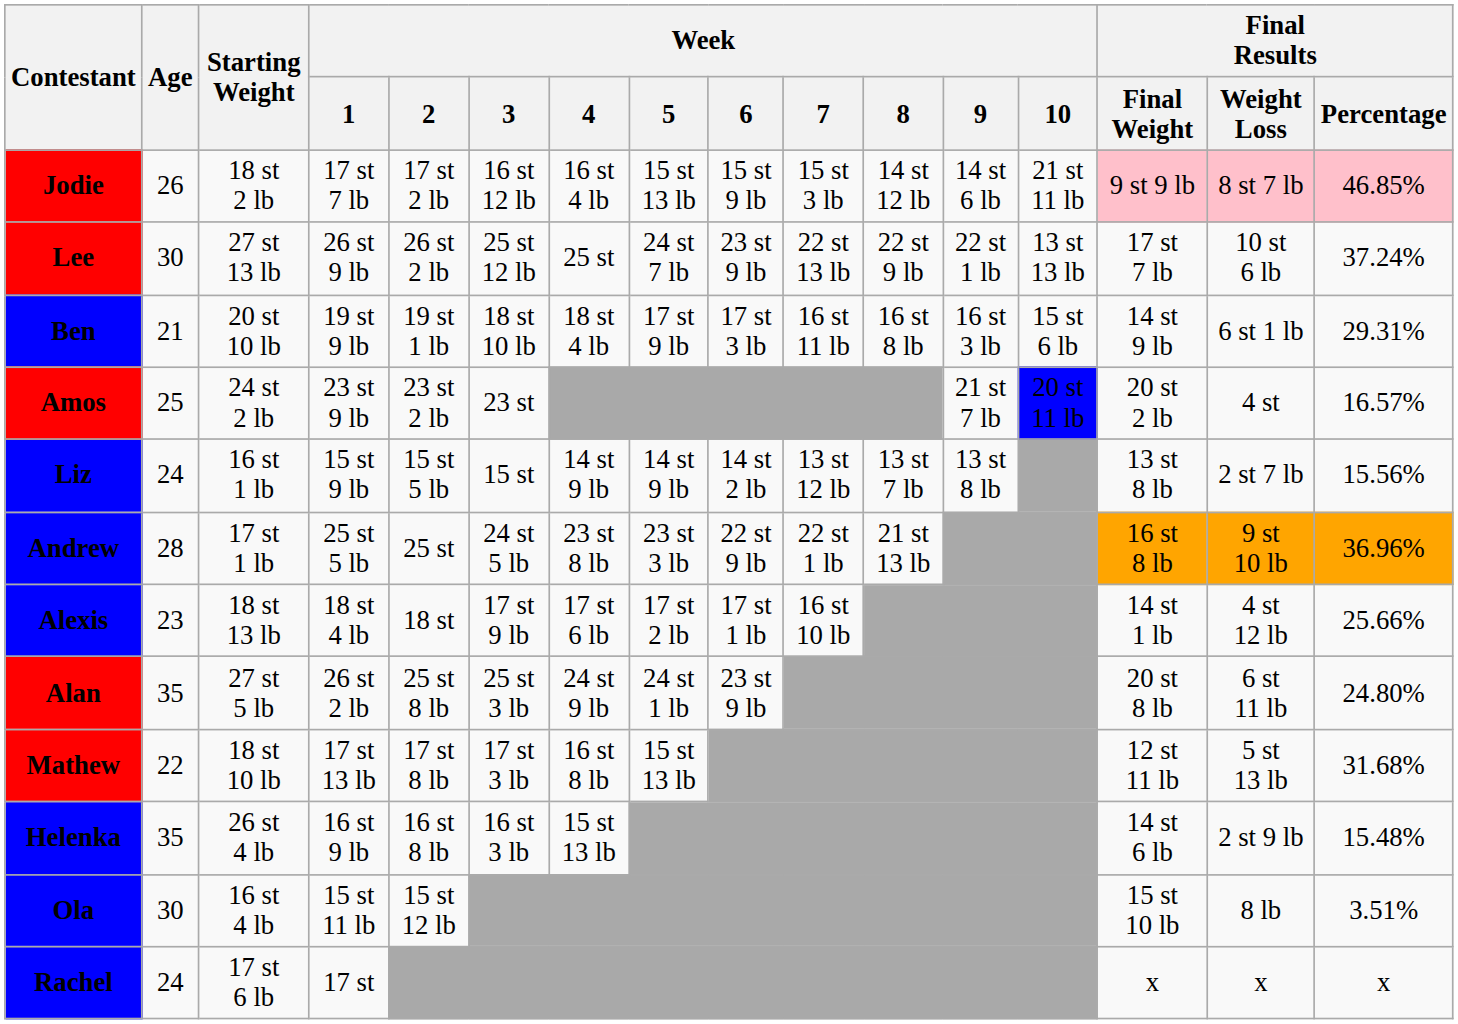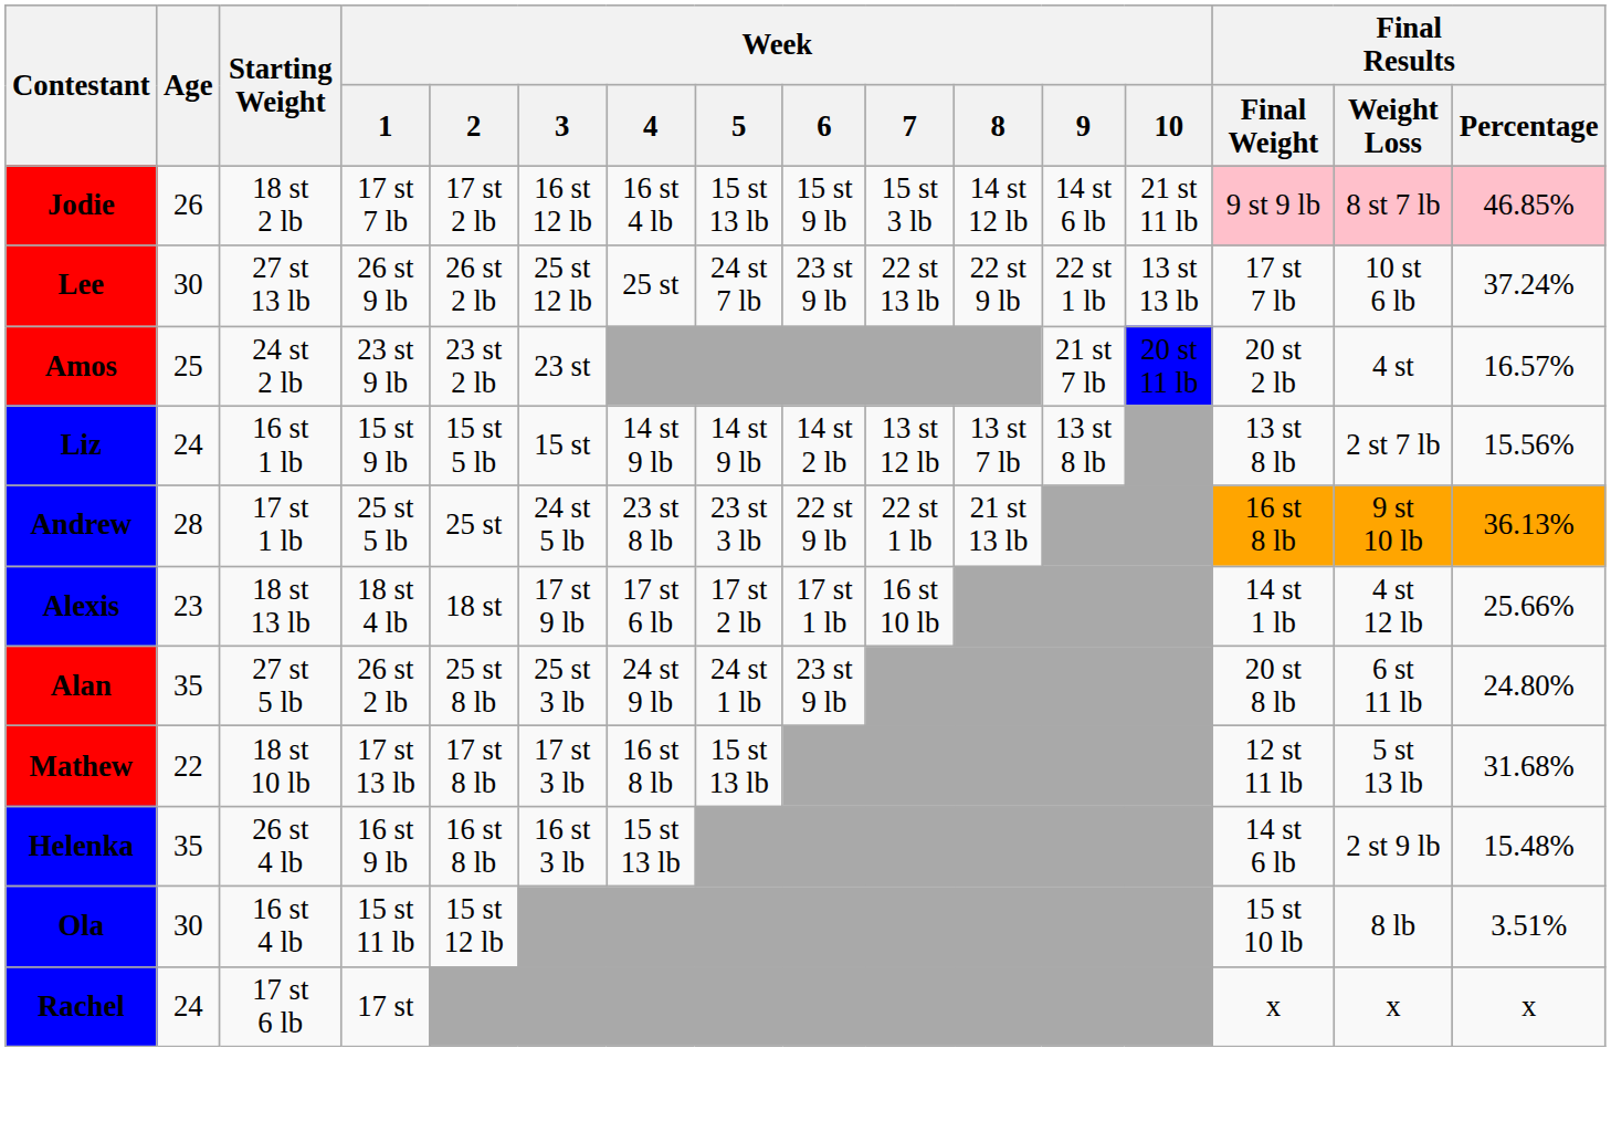 <table class="wikitable" style="text-align:center" align=center>
 <tr>
 <th rowspan=2>Contestant</th>
 <th rowspan=2>Age</th>
 <th rowspan=2>Starting<br>Weight</th>
 <th colspan=10>Week</th>
 <th colspan=3>Final<br>Results</th>
 </tr>
 <tr>
 <th>1</th>
 <th>2</th>
 <th>3</th>
 <th>4</th>
 <th>5</th>
 <th>6</th>
 <th>7</th>
 <th>8</th>
 <th>9</th>
 <th>10</th>
 <th>Final Weight</th>
 <th>Weight Loss</th>
 <th>Percentage</th>
 </tr>
 <tr>
 <td bgcolor="red"><span><strong>Jodie</strong></span></td>
 <td>26</td>
 <td>18 st 2 lb</td>
 <td>17 st 7 lb</td>
 <td>17 st 2 lb</td>
 <td>16 st 12 lb</td>
 <td>16 st 4 lb</td>
 <td>15 st 13 lb</td>
 <td>15 st 9 lb</td>
 <td>15 st 3 lb</td>
 <td>14 st 12 lb</td>
 <td>14 st 6 lb</td>
 <td>21 st 11 lb</td>
 <td bgcolor="pink">9 st 9 lb</td>
 <td bgcolor="pink">8 st 7 lb</td>
 <td bgcolor="pink">46.85%</td>
 </tr>
 <tr>
 <td bgcolor="red"><span><strong>Lee</strong></span></td>
 <td>30</td>
 <td>27 st 13 lb</td>
 <td>26 st 9 lb</td>
 <td>26 st 2 lb</td>
 <td>25 st 12 lb</td>
 <td>25 st</td>
 <td>24 st 7 lb</td>
 <td>23 st 9 lb</td>
 <td>22 st 13 lb</td>
 <td>22 st 9 lb</td>
 <td>22 st 1 lb</td>
 <td>13 st 13 lb</td>
 <td>17 st 7 lb</td>
 <td>10 st 6 lb</td>
 <td>37.24%</td>
 </tr>
 <tr>
-<td bgcolor="blue"><span><strong>Ben</strong></span></td>
-<td>21</td>
-<td>20 st 10 lb</td>
-<td>19 st 9 lb</td>
-<td>19 st 1 lb</td>
-<td>18 st 10 lb</td>
-<td>18 st 4 lb</td>
-<td>17 st 9 lb</td>
-<td>17 st 3 lb</td>
-<td>16 st 11 lb</td>
-<td>16 st 8 lb</td>
-<td>16 st 3 lb</td>
-<td>15 st 6 lb</td>
-<td>14 st 9 lb</td>
-<td>6 st 1 lb</td>
-<td>29.31%</td>
-</tr>
-<tr>
 <td bgcolor="red"><span><strong>Amos</strong></span></td>
 <td>25</td>
 <td>24 st 2 lb</td>
 <td>23 st 9 lb</td>
 <td>23 st 2 lb</td>
 <td>23 st</td>
 <td colspan=5 bgcolor="darkgray"></td>
 <td>21 st 7 lb</td>
 <td bgcolor="blue">20 st 11 lb</td>
 <td>20 st 2 lb</td>
 <td>4 st</td>
 <td>16.57%</td>
 </tr>
 <tr>
 <td bgcolor="blue"><span><strong>Liz</strong></span></td>
 <td>24</td>
 <td>16 st 1 lb</td>
 <td>15 st 9 lb</td>
 <td>15 st 5 lb</td>
 <td>15 st</td>
 <td>14 st 9 lb</td>
 <td>14 st 9 lb</td>
 <td>14 st 2 lb</td>
 <td>13 st 12 lb</td>
 <td>13 st 7 lb</td>
 <td>13 st 8 lb</td>
 <td colspan=1 bgcolor="darkgray"></td>
 <td>13 st 8 lb</td>
 <td>2 st 7 lb</td>
 <td>15.56%</td>
 </tr>
 <tr>
 <td bgcolor="blue"><span><strong>Andrew</strong></span></td>
 <td>28</td>
 <td>17 st 1 lb</td>
 <td>25 st 5 lb</td>
 <td>25 st</td>
 <td>24 st 5 lb</td>
 <td>23 st 8 lb</td>
 <td>23 st 3 lb</td>
 <td>22 st 9 lb</td>
 <td>22 st 1 lb</td>
 <td>21 st 13 lb</td>
 <td colspan=2 bgcolor="darkgray"></td>
 <td bgcolor="orange">16 st 8 lb</td>
 <td bgcolor="orange">9 st 10 lb</td>
-<td bgcolor="orange">36.96%</td>
+<td bgcolor="orange">36.13%</td>
 </tr>
 <tr>
 <td bgcolor="blue"><span><strong>Alexis</strong></span></td>
 <td>23</td>
 <td>18 st 13 lb</td>
 <td>18 st 4 lb</td>
 <td>18 st</td>
 <td>17 st 9 lb</td>
 <td>17 st 6 lb</td>
 <td>17 st 2 lb</td>
 <td>17 st 1 lb</td>
 <td>16 st 10 lb</td>
 <td colspan=3 bgcolor="darkgray"></td>
 <td>14 st 1 lb</td>
 <td>4 st 12 lb</td>
 <td>25.66%</td>
 </tr>
 <tr>
 <td bgcolor="red"><span><strong>Alan</strong></span></td>
 <td>35</td>
 <td>27 st 5 lb</td>
 <td>26 st 2 lb</td>
 <td>25 st 8 lb</td>
 <td>25 st 3 lb</td>
 <td>24 st 9 lb</td>
 <td>24 st 1 lb</td>
 <td>23 st 9 lb</td>
 <td colspan=4 bgcolor="darkgray"></td>
 <td>20 st 8 lb</td>
 <td>6 st 11 lb</td>
 <td>24.80%</td>
 </tr>
 <tr>
 <td bgcolor="red"><span><strong>Mathew</strong></span></td>
 <td>22</td>
 <td>18 st 10 lb</td>
 <td>17 st 13 lb</td>
 <td>17 st 8 lb</td>
 <td>17 st 3 lb</td>
 <td>16 st 8 lb</td>
 <td>15 st 13 lb</td>
 <td colspan=5 bgcolor="darkgray"></td>
 <td>12 st 11 lb</td>
 <td>5 st 13 lb</td>
 <td>31.68%</td>
 </tr>
 <tr>
 <td bgcolor="blue"><span><strong>Helenka</strong></span></td>
 <td>35</td>
 <td>26 st 4 lb</td>
 <td>16 st 9 lb</td>
 <td>16 st 8 lb</td>
 <td>16 st 3 lb</td>
 <td>15 st 13 lb</td>
 <td colspan=6 bgcolor="darkgray"></td>
 <td>14 st 6 lb</td>
 <td>2 st 9 lb</td>
 <td>15.48%</td>
 </tr>
 <tr>
 <td bgcolor="blue"><span><strong>Ola</strong></span></td>
 <td>30</td>
 <td>16 st 4 lb</td>
 <td>15 st 11 lb</td>
 <td>15 st 12 lb</td>
 <td colspan=8 bgcolor="darkgray"></td>
 <td>15 st 10 lb</td>
 <td>8 lb</td>
 <td>3.51%</td>
 </tr>
 <tr>
 <td bgcolor="blue"><span><strong>Rachel</strong></span></td>
 <td>24</td>
 <td>17 st 6 lb</td>
 <td>17 st</td>
 <td colspan=9 bgcolor="darkgray"></td>
 <td>x</td>
 <td>x</td>
 <td>x</td>
 </tr>
 </table>
